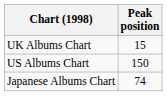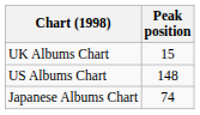 <table class="wikitable">
 <tr>
 <th align="left">Chart (1998)</th>
 <th align="left">Peak<br>position</th>
 </tr>
 <tr>
 <td align="left">UK Albums Chart</td>
 <td align="center">15</td>
 </tr>
 <tr>
 <td align="left">US Albums Chart</td>
-<td align="center">150</td>
+<td align="center">148</td>
 </tr>
 <tr>
 <td align="left">Japanese Albums Chart</td>
 <td align="center">74</td>
 </tr>
 </table>
